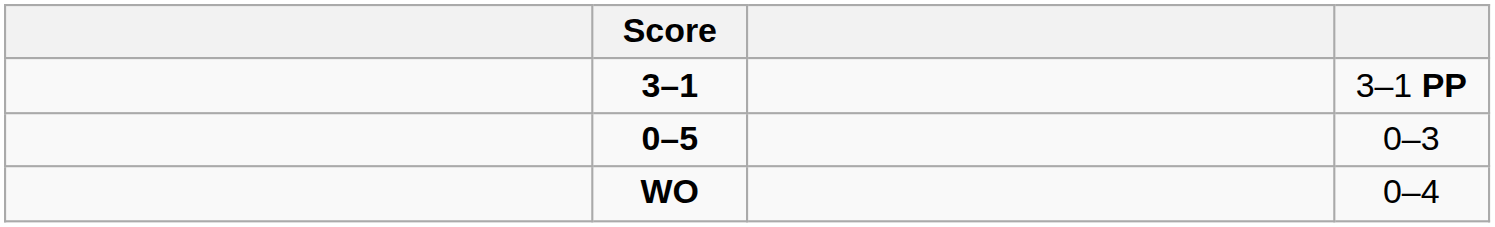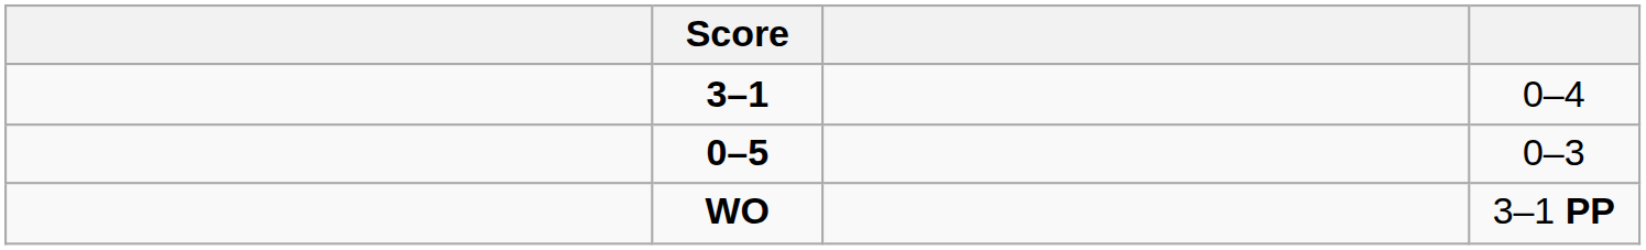 <table class="wikitable" style="text-align: center; ">
 <tr>
 <th align="right" width="270"></th>
 <th width="65">Score</th>
 <th align="left" width="270"></th>
 <th width="65"></th>
 </tr>
 <tr>
 <td align="left"><strong></strong></td>
 <td><strong>3–1</strong></td>
 <td align="left"></td>
-<td>3–1 <strong>PP</strong></td>
+<td>0–4 <strong></strong></td>
 </tr>
 <tr>
 <td align="left"></td>
 <td><strong>0–5</strong></td>
 <td align="left"><strong></strong></td>
 <td>0–3 <strong></strong></td>
 </tr>
 <tr>
 <td align="left"></td>
 <td><strong>WO</strong></td>
 <td align="left"><strong></strong></td>
-<td>0–4 <strong></strong></td>
+<td>3–1 <strong>PP</strong></td>
 </tr>
 </table>
